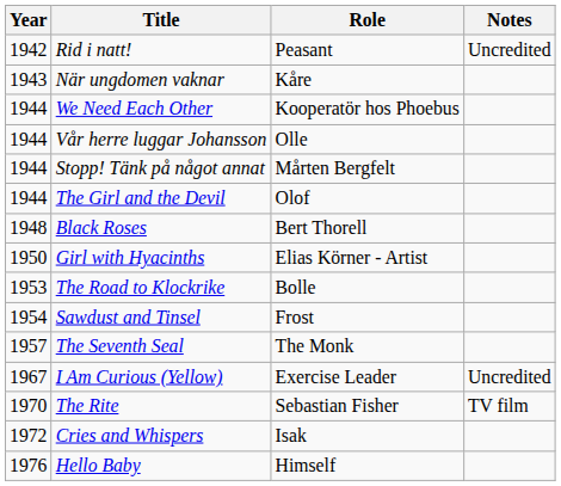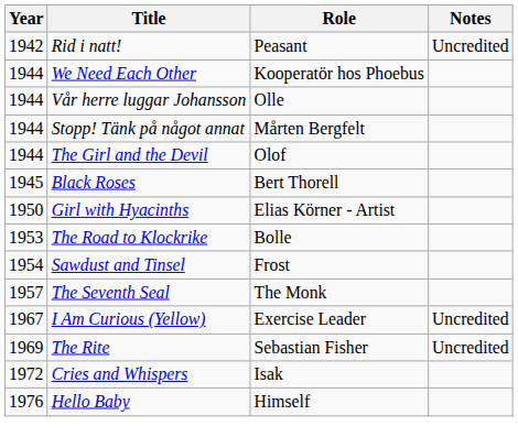 <table class="wikitable">
 <tr>
 <th>Year</th>
 <th>Title</th>
 <th>Role</th>
 <th>Notes</th>
 </tr>
 <tr>
 <td>1942</td>
 <td><em>Rid i natt!</em></td>
 <td>Peasant</td>
 <td>Uncredited</td>
-</tr>
-<tr>
-<td>1943</td>
-<td><em>När ungdomen vaknar</em></td>
-<td>Kåre</td>
-<td></td>
 </tr>
 <tr>
 <td>1944</td>
 <td><em><a href='#'>We Need Each Other</a></em></td>
 <td>Kooperatör hos Phoebus</td>
 <td></td>
 </tr>
 <tr>
 <td>1944</td>
 <td><em>Vår herre luggar Johansson</em></td>
 <td>Olle</td>
 <td></td>
 </tr>
 <tr>
 <td>1944</td>
 <td><em>Stopp! Tänk på något annat</em></td>
 <td>Mårten Bergfelt</td>
 <td></td>
 </tr>
 <tr>
 <td>1944</td>
 <td><em><a href='#'>The Girl and the Devil</a></em></td>
 <td>Olof</td>
 <td></td>
 </tr>
 <tr>
-<td>1948</td>
+<td>1945</td>
 <td><em><a href='#'>Black Roses</a></em></td>
 <td>Bert Thorell</td>
 <td></td>
 </tr>
 <tr>
 <td>1950</td>
 <td><em><a href='#'>Girl with Hyacinths</a></em></td>
 <td>Elias Körner - Artist</td>
 <td></td>
 </tr>
 <tr>
 <td>1953</td>
 <td><em><a href='#'>The Road to Klockrike</a></em></td>
 <td>Bolle</td>
 <td></td>
 </tr>
 <tr>
 <td>1954</td>
 <td><em><a href='#'>Sawdust and Tinsel</a></em></td>
 <td>Frost</td>
 <td></td>
 </tr>
 <tr>
 <td>1957</td>
 <td><em><a href='#'>The Seventh Seal</a></em></td>
 <td>The Monk</td>
 <td></td>
 </tr>
 <tr>
 <td>1967</td>
 <td><em><a href='#'>I Am Curious (Yellow)</a></em></td>
 <td>Exercise Leader</td>
 <td>Uncredited</td>
 </tr>
 <tr>
-<td>1970</td>
+<td>1969</td>
 <td><em><a href='#'>The Rite</a></em></td>
 <td>Sebastian Fisher</td>
-<td>TV film</td>
+<td>Uncredited</td>
 </tr>
 <tr>
 <td>1972</td>
 <td><em><a href='#'>Cries and Whispers</a></em></td>
 <td>Isak</td>
 <td></td>
 </tr>
 <tr>
 <td>1976</td>
 <td><em><a href='#'>Hello Baby</a></em></td>
 <td>Himself</td>
 <td></td>
 </tr>
 </table>
